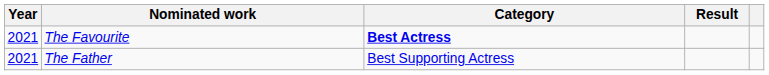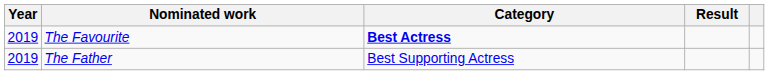 <table class="wikitable sortable" style="width:100%;">
 <tr>
 <th scope="col" style="width:1em;">Year</th>
 <th scope="col" style="width:35em;">Nominated work</th>
 <th scope="col" style="width:35em;">Category</th>
 <th scope="col" style="width:5em;">Result</th>
 <th scope="col" style="width:1em;" class="unsortable"></th>
 </tr>
 <tr>
-<td><a href='#'>2021</a></td>
+<td><a href='#'>2019</a></td>
 <td><em><a href='#'>The Favourite</a></em></td>
 <td><strong><a href='#'>Best Actress</a></strong></td>
 <td></td>
 <td style="text-align:center;"></td>
 </tr>
 <tr>
-<td><a href='#'>2021</a></td>
+<td><a href='#'>2019</a></td>
 <td><em><a href='#'>The Father</a></em></td>
 <td><a href='#'>Best Supporting Actress</a></td>
 <td></td>
 <td style="text-align:center;"></td>
 </tr>
 </table>
